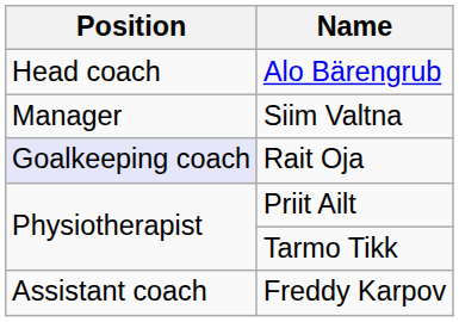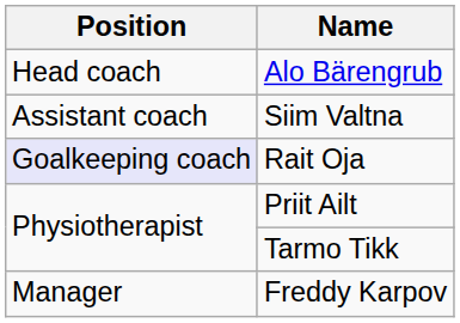 <table class="wikitable" style="text-align:left;">
 <tr>
 <th>Position</th>
 <th>Name</th>
 </tr>
 <tr>
 <td>Head coach</td>
 <td> <a href='#'>Alo Bärengrub</a></td>
 </tr>
 <tr>
-<td>Manager</td>
+<td>Assistant coach</td>
 <td> Siim Valtna</td>
 </tr>
 <tr>
 <td style="background: lavender;">Goalkeeping coach</td>
 <td> Rait Oja</td>
 </tr>
 <tr>
 <td rowspan=2>Physiotherapist</td>
 <td> Priit Ailt</td>
 </tr>
 <tr>
 <td> Tarmo Tikk</td>
 </tr>
 <tr>
-<td>Assistant coach</td>
+<td>Manager</td>
 <td> Freddy Karpov</td>
 </tr>
 </table>
